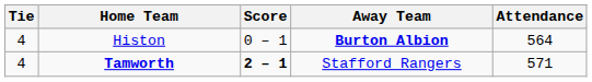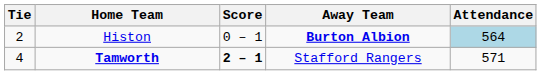 <table class="wikitable" style="text-align:center;">
 <tr>
 <th width=20>Tie</th>
 <th width=175>Home Team</th>
 <th width=20>Score</th>
 <th width=175>Away Team</th>
 <th width=20>Attendance</th>
 </tr>
 <tr>
-<td>4</td>
+<td>2</td>
 <td><a href='#'>Histon</a></td>
 <td>0 – 1</td>
 <td><strong><a href='#'>Burton Albion</a></strong></td>
-<td>564</td>
+<td style="background: lightblue;">564</td>
 </tr>
 <tr>
 <td>4</td>
 <td><strong><a href='#'>Tamworth</a></strong></td>
 <td><strong>2 – 1</strong></td>
 <td><a href='#'>Stafford Rangers</a></td>
 <td>571</td>
 </tr>
 </table>
